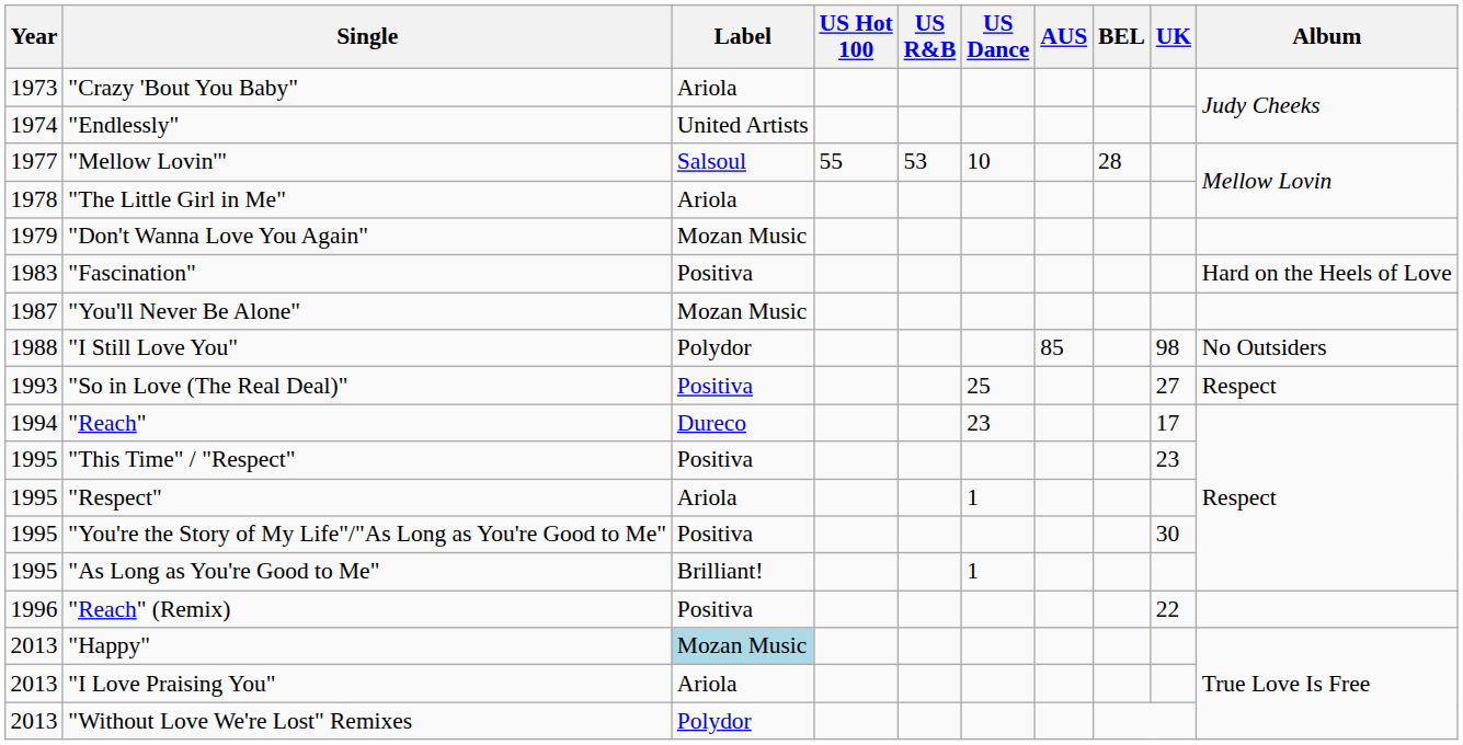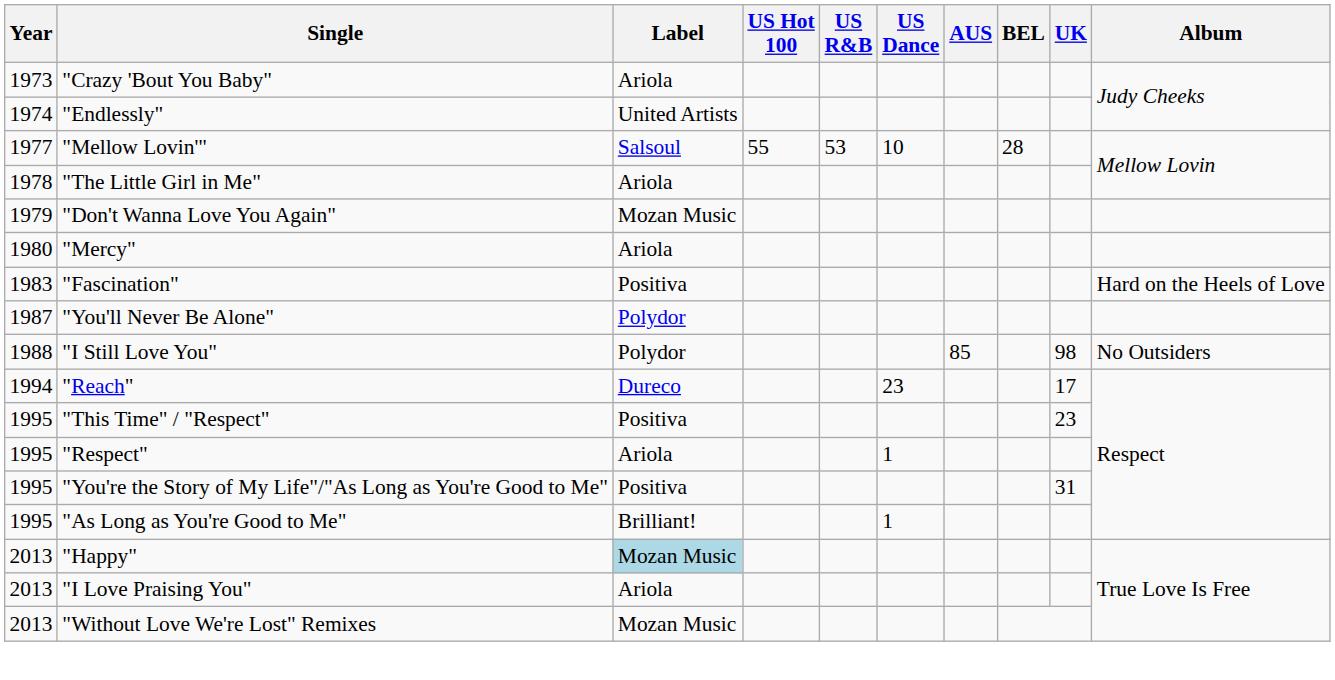 <table class="wikitable">
 <tr>
 <th>Year</th>
 <th>Single</th>
 <th>Label</th>
 <th><a href='#'>US Hot<br>100</a><br></th>
 <th><a href='#'>US<br>R&B</a><br></th>
 <th><a href='#'>US<br>Dance</a><br></th>
 <th><a href='#'>AUS</a><br></th>
 <th>BEL<br></th>
 <th><a href='#'>UK</a><br></th>
 <th>Album</th>
 </tr>
 <tr>
 <td>1973</td>
 <td>"Crazy 'Bout You Baby"</td>
 <td>Ariola</td>
 <td></td>
 <td></td>
 <td></td>
 <td></td>
 <td></td>
 <td></td>
 <td rowspan="2"><em>Judy Cheeks</em></td>
 </tr>
 <tr>
 <td>1974</td>
 <td>"Endlessly"</td>
 <td>United Artists</td>
 <td></td>
 <td></td>
 <td></td>
 <td></td>
 <td></td>
 <td></td>
 </tr>
 <tr>
 <td>1977</td>
 <td>"Mellow Lovin'"</td>
 <td><a href='#'>Salsoul</a></td>
 <td>55</td>
 <td>53</td>
 <td>10</td>
 <td></td>
 <td>28</td>
 <td></td>
 <td rowspan="2"><em>Mellow Lovin<strong></td>
 </tr>
 <tr>
 <td>1978</td>
 <td>"The Little Girl in Me"</td>
 <td>Ariola</td>
 <td></td>
 <td></td>
 <td></td>
 <td></td>
 <td></td>
 <td></td>
 </tr>
 <tr>
 <td>1979</td>
 <td>"Don't Wanna Love You Again"</td>
 <td>Mozan Music</td>
 <td></td>
 <td></td>
 <td></td>
 <td></td>
 <td></td>
 <td></td>
 <td></td>
 </tr>
 <tr>
+<td>1980</td>
+<td>"Mercy"</td>
+<td>Ariola</td>
+<td></td>
+<td></td>
+<td></td>
+<td></td>
+<td></td>
+<td></td>
+<td></td>
+</tr>
+<tr>
 <td>1983</td>
 <td>"Fascination"</td>
 <td>Positiva</td>
 <td></td>
 <td></td>
 <td></td>
 <td></td>
 <td></td>
 <td></td>
 <td></em>Hard on the Heels of Love<em></td>
 </tr>
 <tr>
 <td>1987</td>
 <td>"You'll Never Be Alone"</td>
-<td>Mozan Music</td>
+<td><a href='#'>Polydor</a></td>
 <td></td>
 <td></td>
 <td></td>
 <td></td>
 <td></td>
 <td></td>
 <td></td>
 </tr>
 <tr>
 <td>1988</td>
 <td>"I Still Love You"</td>
 <td>Polydor</td>
 <td></td>
 <td></td>
 <td></td>
 <td>85</td>
 <td></td>
 <td>98</td>
 <td></em>No Outsiders<em></td>
-</tr>
-<tr>
-<td>1993</td>
-<td>"So in Love (The Real Deal)"</td>
-<td><a href='#'>Positiva</a></td>
-<td></td>
-<td></td>
-<td>25</td>
-<td></td>
-<td></td>
-<td>27</td>
-<td></em>Respect<em></td>
 </tr>
 <tr>
 <td>1994</td>
 <td>"<a href='#'>Reach</a>"</td>
 <td><a href='#'>Dureco</a></td>
 <td></td>
 <td></td>
 <td>23</td>
 <td></td>
 <td></td>
 <td>17</td>
 <td rowspan="5"></em>Respect<em></td>
 </tr>
 <tr>
 <td>1995</td>
 <td>"This Time" / "Respect"</td>
 <td>Positiva</td>
 <td></td>
 <td></td>
 <td></td>
 <td></td>
 <td></td>
 <td>23</td>
 </tr>
 <tr>
 <td>1995</td>
 <td>"Respect"</td>
 <td>Ariola</td>
 <td></td>
 <td></td>
 <td>1</td>
 <td></td>
 <td></td>
 <td></td>
 </tr>
 <tr>
 <td>1995</td>
 <td>"You're the Story of My Life"/"As Long as You're Good to Me"</td>
 <td>Positiva</td>
 <td></td>
 <td></td>
 <td></td>
 <td></td>
 <td></td>
-<td>30</td>
+<td>31</td>
 </tr>
 <tr>
 <td>1995</td>
 <td>"As Long as You're Good to Me"</td>
 <td>Brilliant!</td>
 <td></td>
 <td></td>
 <td>1</td>
 <td></td>
 <td></td>
-<td></td>
-</tr>
-<tr>
-<td>1996</td>
-<td>"<a href='#'>Reach</a>" (Remix)</td>
-<td>Positiva</td>
-<td></td>
-<td></td>
-<td></td>
-<td></td>
-<td></td>
-<td>22</td>
 <td></td>
 </tr>
 <tr>
 <td>2013</td>
 <td>"Happy"</td>
 <td style="background: lightblue;">Mozan Music</td>
 <td></td>
 <td></td>
 <td></td>
 <td></td>
 <td></td>
 <td></td>
 <td rowspan="3"></em>True Love Is Free<em></td>
 </tr>
 <tr>
 <td>2013</td>
 <td>"I Love Praising You"</td>
 <td>Ariola</td>
 <td></td>
 <td></td>
 <td></td>
 <td></td>
 <td></td>
 <td></td>
 </tr>
 <tr>
 <td>2013</td>
 <td>"Without Love We're Lost" Remixes</td>
-<td><a href='#'>Polydor</a></td>
+<td>Mozan Music</td>
 <td></td>
 <td></td>
 <td></td>
 <td></td>
 </tr>
 </table>
